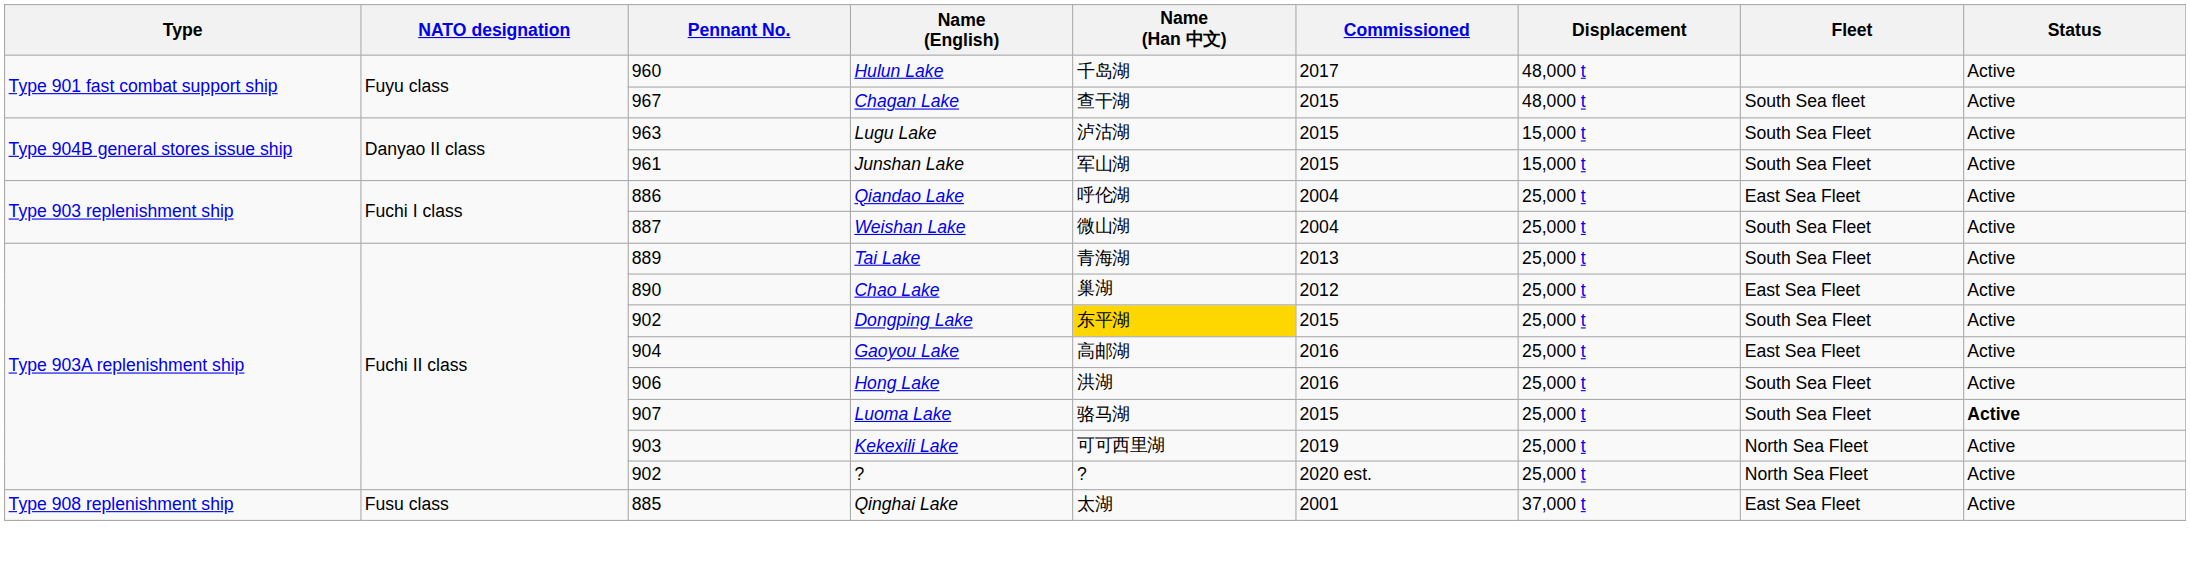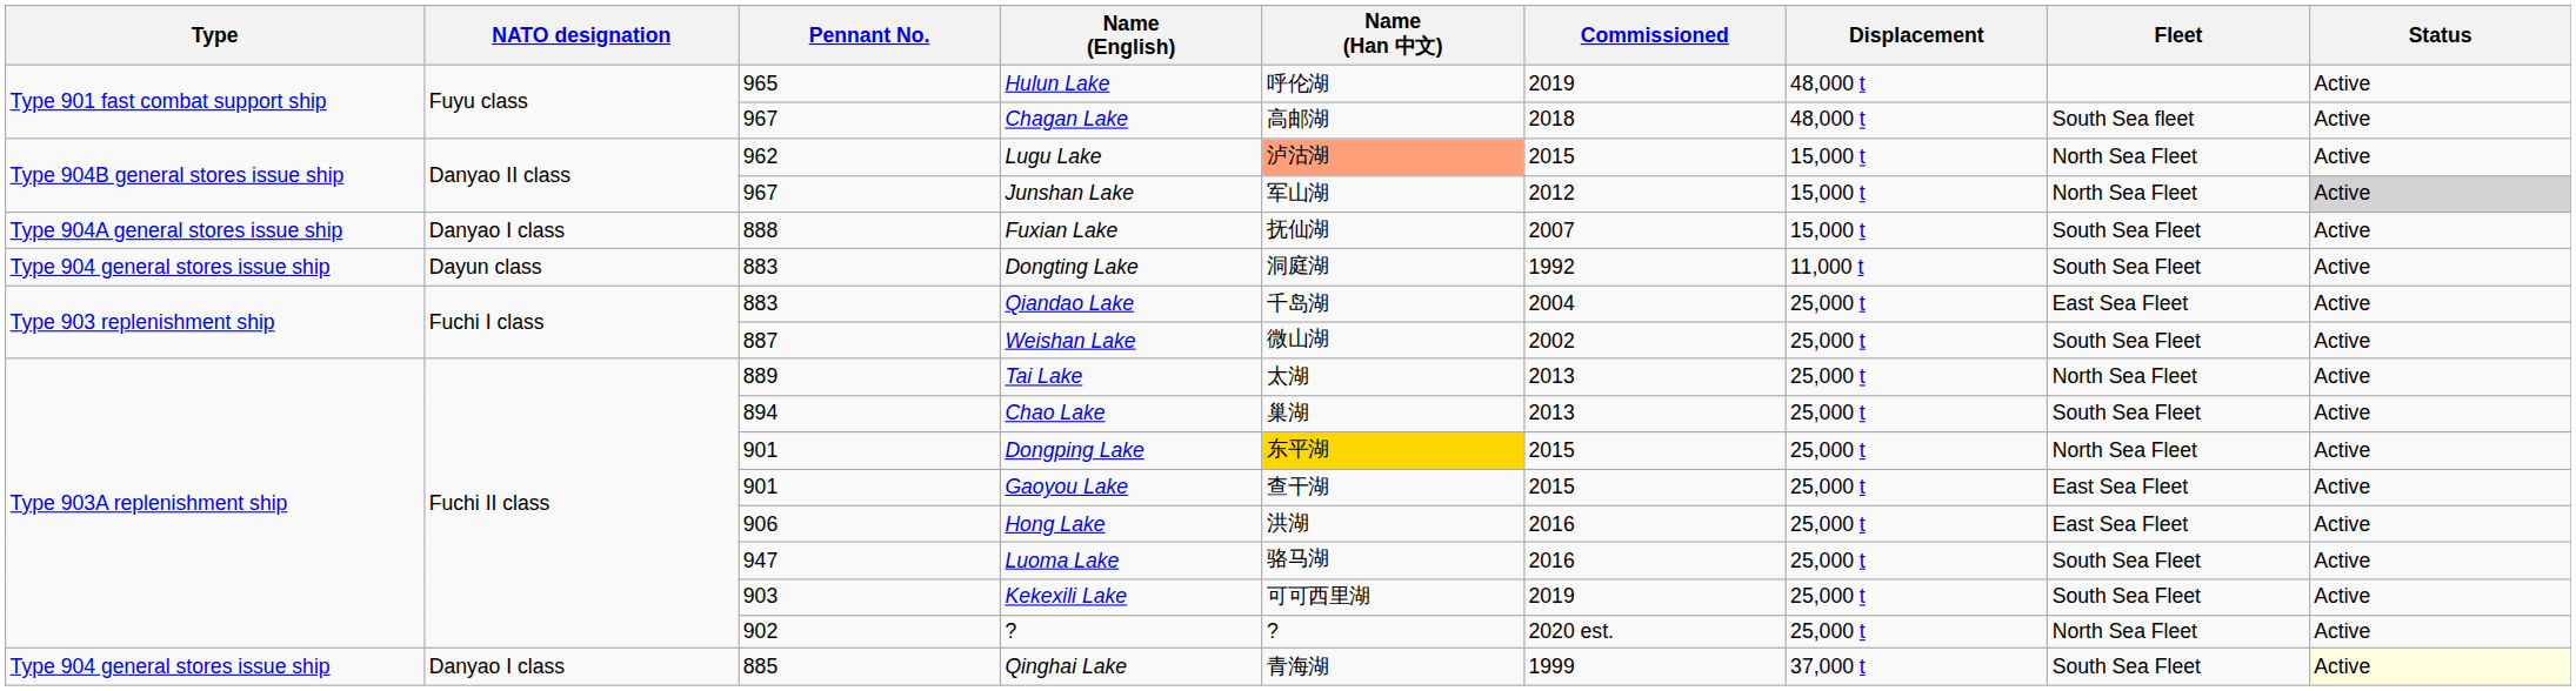 <table class="wikitable sortable"  style="margin:auto; width:100%;">
 <tr>
 <th style="text-align:center; width:16%;">Type</th>
 <th style="text-align:center; width:12%;"><a href='#'>NATO designation</a></th>
 <th style="text-align:center; width:10%;"><a href='#'>Pennant No.</a></th>
 <th style="text-align:center; width:10%;">Name<br>(English)</th>
 <th style="text-align:center; width:10%;">Name<br>(Han 中文)</th>
 <th style="text-align:center; width:10%;"><a href='#'>Commissioned</a></th>
 <th style="text-align:center; width:10%;">Displacement</th>
 <th style="text-align:center; width:10%;">Fleet</th>
 <th style="text-align:center; width:10%;">Status</th>
 </tr>
 <tr>
 <td rowspan="2"><a href='#'>Type 901 fast combat support ship</a></td>
 <td rowspan="2">Fuyu class</td>
-<td>960</td>
+<td>965</td>
 <td><em><a href='#'>Hulun Lake</a></em></td>
-<td>千岛湖</td>
-<td>2017</td>
+<td>呼伦湖</td>
+<td>2019</td>
 <td>48,000 <a href='#'>t</a></td>
 <td></td>
 <td><span>Active</span></td>
 </tr>
 <tr>
 <td>967</td>
 <td><em><a href='#'>Chagan Lake</a></em></td>
-<td>查干湖</td>
-<td>2015</td>
+<td>高邮湖</td>
+<td>2018</td>
 <td>48,000 <a href='#'>t</a></td>
 <td>South Sea fleet</td>
 <td><span>Active</span></td>
 </tr>
 <tr>
 <td rowspan="2"><a href='#'>Type 904B general stores issue ship</a></td>
 <td rowspan="2">Danyao II class</td>
-<td>963</td>
+<td>962</td>
 <td><em>Lugu Lake</em></td>
-<td>泸沽湖</td>
+<td style="background: lightsalmon;">泸沽湖</td>
 <td>2015</td>
+<td>15,000 <a href='#'>t</a></td>
+<td>North Sea Fleet</td>
+<td><span>Active</span></td>
+</tr>
+<tr>
+<td>967</td>
+<td><em>Junshan Lake</em></td>
+<td>军山湖</td>
+<td>2012</td>
+<td>15,000 <a href='#'>t</a></td>
+<td>North Sea Fleet</td>
+<td style="background: lightgrey;"><span>Active</span></td>
+</tr>
+<tr>
+<td><a href='#'>Type 904A general stores issue ship</a></td>
+<td>Danyao I class</td>
+<td>888</td>
+<td><em>Fuxian Lake</em></td>
+<td>抚仙湖</td>
+<td>2007</td>
 <td>15,000 <a href='#'>t</a></td>
 <td>South Sea Fleet</td>
 <td><span>Active</span></td>
 </tr>
 <tr>
-<td>961</td>
-<td><em>Junshan Lake</em></td>
-<td>军山湖</td>
-<td>2015</td>
-<td>15,000 <a href='#'>t</a></td>
+<td><a href='#'>Type 904 general stores issue ship</a></td>
+<td>Dayun class</td>
+<td>883</td>
+<td><em>Dongting Lake</em></td>
+<td>洞庭湖</td>
+<td>1992</td>
+<td>11,000 <a href='#'>t</a></td>
 <td>South Sea Fleet</td>
 <td><span>Active</span></td>
 </tr>
 <tr>
 <td rowspan="2"><a href='#'>Type 903 replenishment ship</a></td>
 <td rowspan="2">Fuchi I class</td>
-<td>886</td>
+<td>883</td>
 <td><em><a href='#'>Qiandao Lake</a></em></td>
-<td>呼伦湖</td>
+<td>千岛湖</td>
 <td>2004</td>
 <td>25,000 <a href='#'>t</a></td>
 <td>East Sea Fleet</td>
 <td><span>Active</span></td>
 </tr>
 <tr>
 <td>887</td>
 <td><em><a href='#'>Weishan Lake</a></em></td>
 <td>微山湖</td>
-<td>2004</td>
+<td>2002</td>
 <td>25,000 <a href='#'>t</a></td>
 <td>South Sea Fleet</td>
 <td><span>Active</span></td>
 </tr>
 <tr>
 <td rowspan="8"><a href='#'>Type 903A replenishment ship</a></td>
 <td rowspan="8">Fuchi II class</td>
 <td>889</td>
 <td><em><a href='#'>Tai Lake</a></em></td>
-<td>青海湖</td>
+<td>太湖</td>
+<td>2013</td>
+<td>25,000 <a href='#'>t</a></td>
+<td>North Sea Fleet</td>
+<td><span>Active</span></td>
+</tr>
+<tr>
+<td>894</td>
+<td><em><a href='#'>Chao Lake</a></em></td>
+<td>巢湖</td>
 <td>2013</td>
 <td>25,000 <a href='#'>t</a></td>
 <td>South Sea Fleet</td>
 <td><span>Active</span></td>
 </tr>
 <tr>
-<td>890</td>
-<td><em><a href='#'>Chao Lake</a></em></td>
-<td>巢湖</td>
-<td>2012</td>
-<td>25,000 <a href='#'>t</a></td>
-<td>East Sea Fleet</td>
-<td><span>Active</span></td>
-</tr>
-<tr>
-<td>902</td>
+<td>901</td>
 <td><em><a href='#'>Dongping Lake</a></em></td>
 <td style="background: gold;">东平湖</td>
 <td>2015</td>
 <td>25,000 <a href='#'>t</a></td>
-<td>South Sea Fleet</td>
+<td>North Sea Fleet</td>
 <td><span>Active</span></td>
 </tr>
 <tr>
-<td>904</td>
+<td>901</td>
 <td><em><a href='#'>Gaoyou Lake</a></em></td>
-<td>高邮湖</td>
-<td>2016</td>
+<td>查干湖</td>
+<td>2015</td>
 <td>25,000 <a href='#'>t</a></td>
 <td>East Sea Fleet</td>
 <td><span>Active</span></td>
 </tr>
 <tr>
 <td>906</td>
 <td><em><a href='#'>Hong Lake</a></em></td>
 <td>洪湖</td>
 <td>2016</td>
 <td>25,000 <a href='#'>t</a></td>
-<td>South Sea Fleet</td>
+<td>East Sea Fleet</td>
 <td><span>Active</span></td>
 </tr>
 <tr>
-<td>907</td>
+<td>947</td>
 <td><em><a href='#'>Luoma Lake</a></em></td>
 <td>骆马湖</td>
-<td>2015</td>
+<td>2016</td>
 <td>25,000 <a href='#'>t</a></td>
 <td>South Sea Fleet</td>
-<td><strong><span>Active</span></strong></td>
+<td><span>Active</span></td>
 </tr>
 <tr>
 <td>903</td>
 <td><em><a href='#'>Kekexili Lake</a></em></td>
 <td>可可西里湖</td>
 <td>2019</td>
 <td>25,000 <a href='#'>t</a></td>
-<td>North Sea Fleet</td>
+<td>South Sea Fleet</td>
 <td><span>Active</span></td>
 </tr>
 <tr>
 <td>902</td>
 <td>?</td>
 <td>?</td>
 <td>2020 est.</td>
 <td>25,000 <a href='#'>t</a></td>
 <td>North Sea Fleet</td>
 <td><span>Active</span></td>
 </tr>
 <tr>
-<td><a href='#'>Type 908 replenishment ship</a></td>
-<td>Fusu class</td>
+<td><a href='#'>Type 904 general stores issue ship</a></td>
+<td>Danyao I class</td>
 <td>885</td>
 <td><em>Qinghai Lake</em></td>
-<td>太湖</td>
-<td>2001</td>
+<td>青海湖</td>
+<td>1999</td>
 <td>37,000 <a href='#'>t</a></td>
-<td>East Sea Fleet</td>
-<td><span>Active</span></td>
+<td>South Sea Fleet</td>
+<td style="background: lightyellow;"><span>Active</span></td>
 </tr>
 </table>
